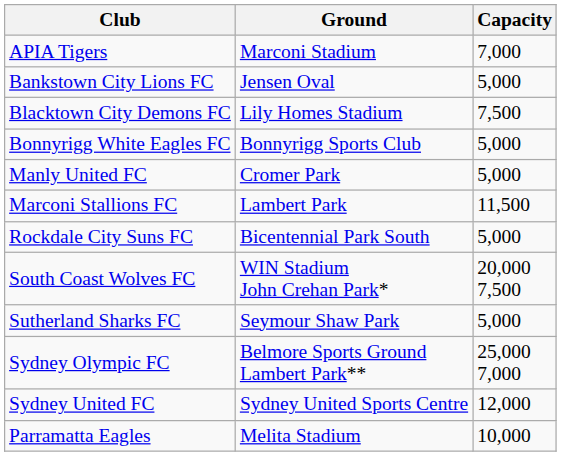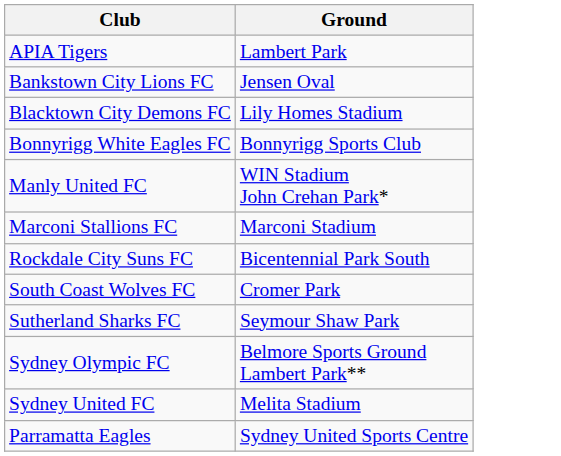 <table class="wikitable sortable">
 <tr>
 <th>Club</th>
 <th>Ground</th>
-<th>Capacity</th>
 </tr>
 <tr>
 <td><a href='#'>APIA Tigers</a></td>
-<td><a href='#'>Marconi Stadium</a></td>
-<td>7,000</td>
+<td><a href='#'>Lambert Park</a></td>
 </tr>
 <tr>
 <td><a href='#'>Bankstown City Lions FC</a></td>
 <td><a href='#'>Jensen Oval</a></td>
-<td>5,000</td>
 </tr>
 <tr>
 <td><a href='#'>Blacktown City Demons FC</a></td>
 <td><a href='#'>Lily Homes Stadium</a></td>
-<td>7,500</td>
 </tr>
 <tr>
 <td><a href='#'>Bonnyrigg White Eagles FC</a></td>
 <td><a href='#'>Bonnyrigg Sports Club</a></td>
-<td>5,000</td>
 </tr>
 <tr>
 <td><a href='#'>Manly United FC</a></td>
-<td><a href='#'>Cromer Park</a></td>
-<td>5,000</td>
+<td><a href='#'>WIN Stadium</a><br> <a href='#'>John Crehan Park</a>*</td>
 </tr>
 <tr>
 <td><a href='#'>Marconi Stallions FC</a></td>
-<td><a href='#'>Lambert Park</a></td>
-<td>11,500</td>
+<td><a href='#'>Marconi Stadium</a></td>
 </tr>
 <tr>
 <td><a href='#'>Rockdale City Suns FC</a></td>
 <td><a href='#'>Bicentennial Park South</a></td>
-<td>5,000</td>
 </tr>
 <tr>
 <td><a href='#'>South Coast Wolves FC</a></td>
-<td><a href='#'>WIN Stadium</a><br> <a href='#'>John Crehan Park</a>*</td>
-<td>20,000<br> 7,500</td>
+<td><a href='#'>Cromer Park</a></td>
 </tr>
 <tr>
 <td><a href='#'>Sutherland Sharks FC</a></td>
 <td><a href='#'>Seymour Shaw Park</a></td>
-<td>5,000</td>
 </tr>
 <tr>
 <td><a href='#'>Sydney Olympic FC</a></td>
 <td><a href='#'>Belmore Sports Ground</a><br> <a href='#'>Lambert Park</a>**</td>
-<td>25,000<br> 7,000</td>
 </tr>
 <tr>
 <td><a href='#'>Sydney United FC</a></td>
-<td><a href='#'>Sydney United Sports Centre</a></td>
-<td>12,000</td>
+<td><a href='#'>Melita Stadium</a></td>
 </tr>
 <tr>
 <td><a href='#'>Parramatta Eagles</a></td>
-<td><a href='#'>Melita Stadium</a></td>
-<td>10,000</td>
+<td><a href='#'>Sydney United Sports Centre</a></td>
 </tr>
 </table>
